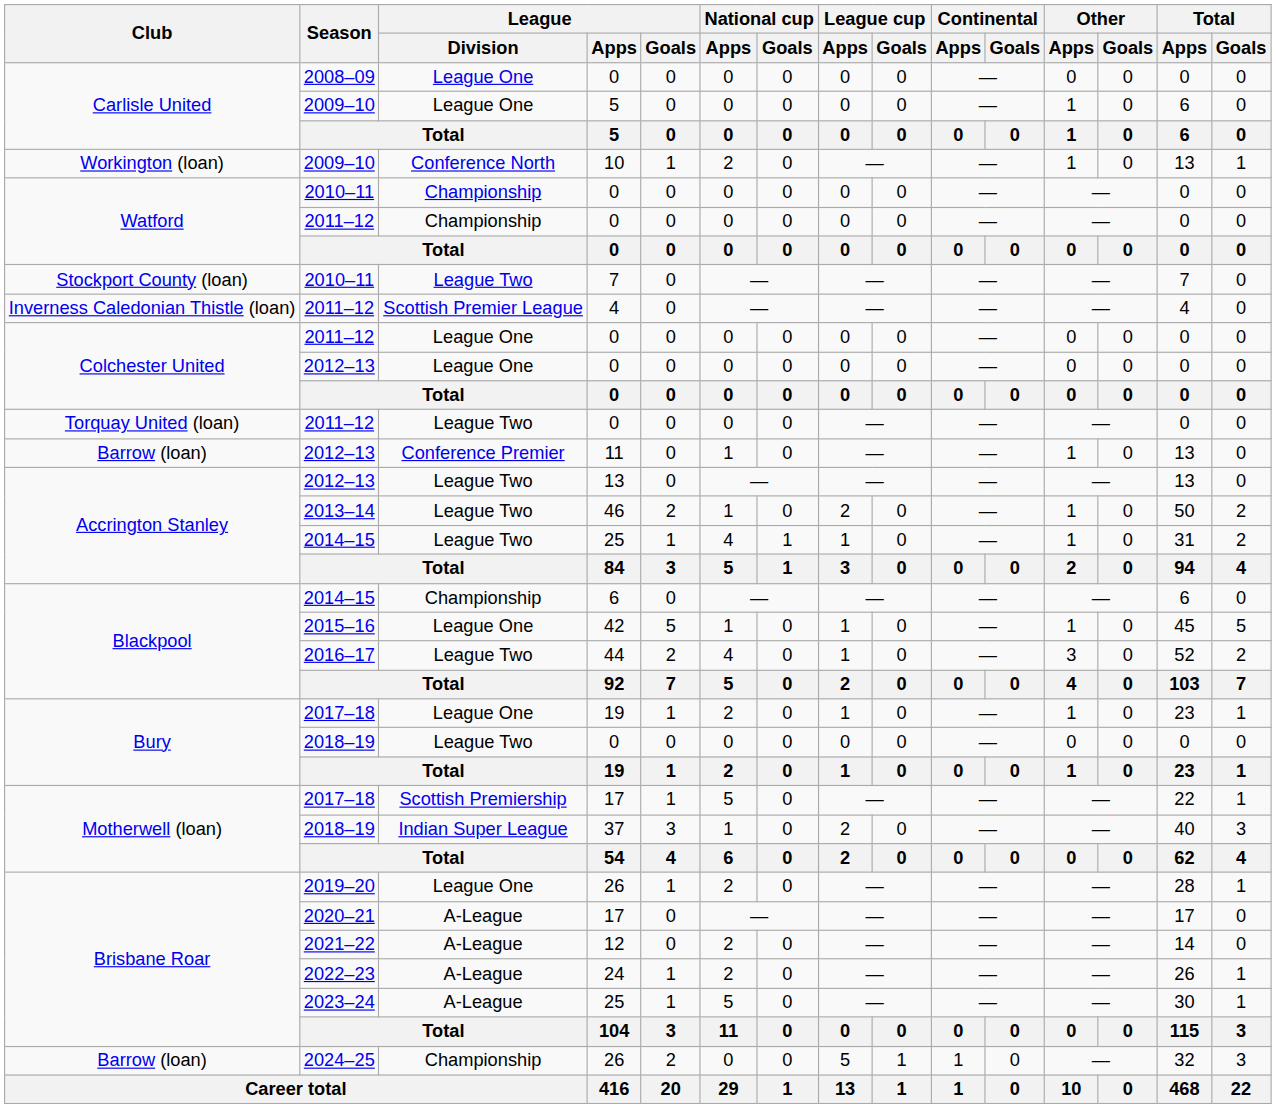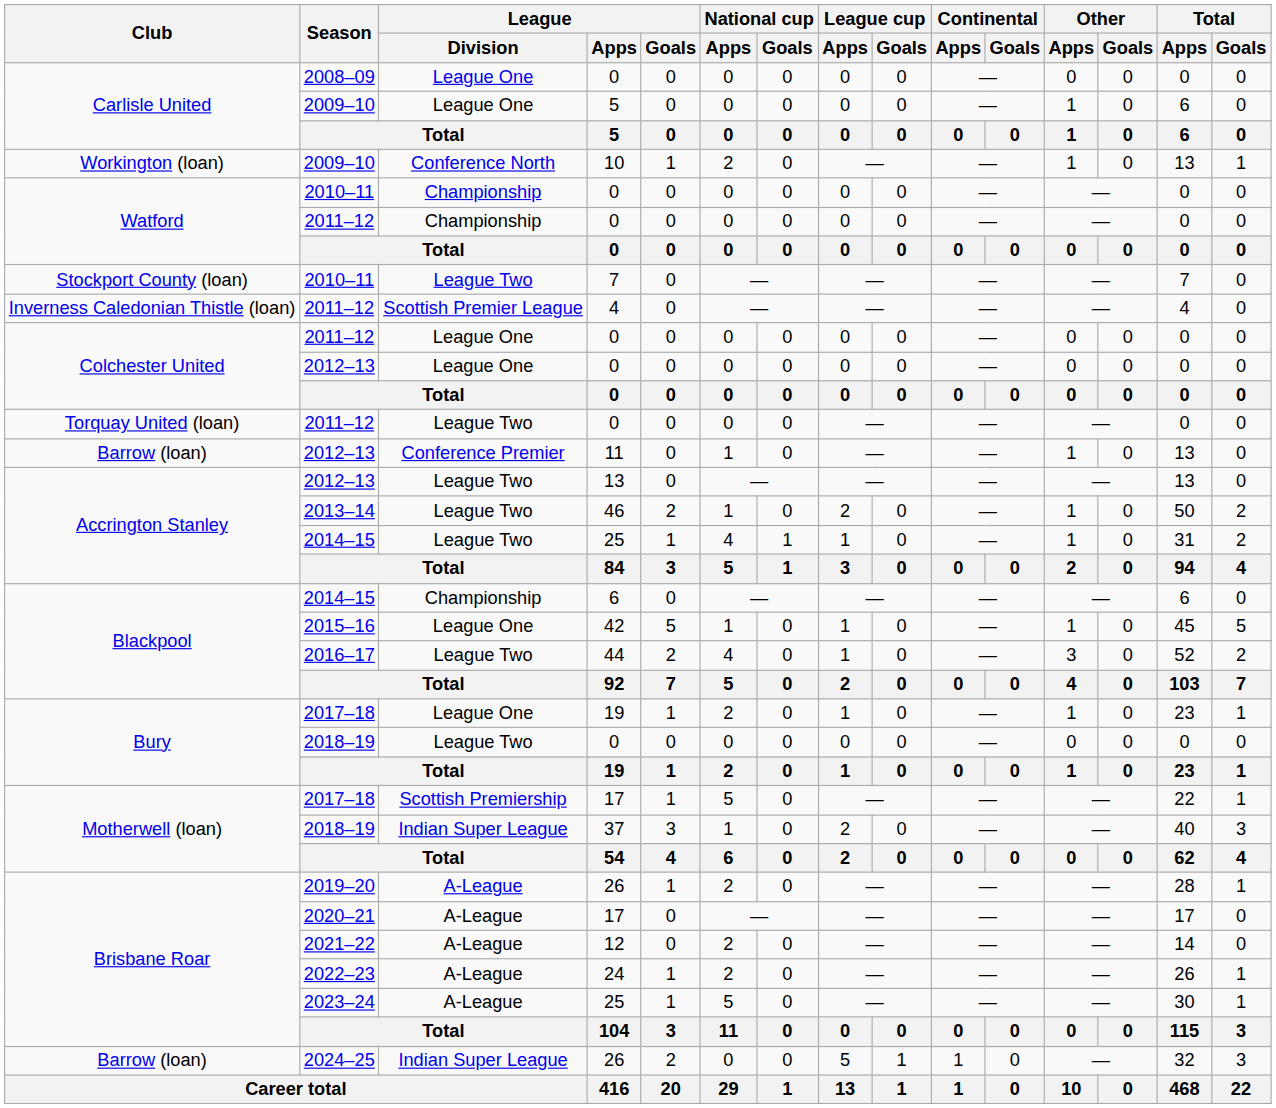 <table class="wikitable" style="text-align: center">
 <tr>
 <th rowspan="2">Club</th>
 <th rowspan="2">Season</th>
 <th colspan="3">League</th>
 <th colspan="2">National cup</th>
 <th colspan="2">League cup</th>
 <th colspan="2">Continental</th>
 <th colspan="2">Other</th>
 <th colspan="2">Total</th>
 </tr>
 <tr>
 <th>Division</th>
 <th>Apps</th>
 <th>Goals</th>
 <th>Apps</th>
 <th>Goals</th>
 <th>Apps</th>
 <th>Goals</th>
 <th>Apps</th>
 <th>Goals</th>
 <th>Apps</th>
 <th>Goals</th>
 <th>Apps</th>
 <th>Goals</th>
 </tr>
 <tr>
 <td rowspan="3"><a href='#'>Carlisle United</a></td>
 <td><a href='#'>2008–09</a></td>
 <td><a href='#'>League One</a></td>
 <td>0</td>
 <td>0</td>
 <td>0</td>
 <td>0</td>
 <td>0</td>
 <td>0</td>
 <td colspan="2">—</td>
 <td>0</td>
 <td>0</td>
 <td>0</td>
 <td>0</td>
 </tr>
 <tr>
 <td><a href='#'>2009–10</a></td>
 <td>League One</td>
 <td>5</td>
 <td>0</td>
 <td>0</td>
 <td>0</td>
 <td>0</td>
 <td>0</td>
 <td colspan="2">—</td>
 <td>1</td>
 <td>0</td>
 <td>6</td>
 <td>0</td>
 </tr>
 <tr>
 <th colspan="2">Total</th>
 <th>5</th>
 <th>0</th>
 <th>0</th>
 <th>0</th>
 <th>0</th>
 <th>0</th>
 <th>0</th>
 <th>0</th>
 <th>1</th>
 <th>0</th>
 <th>6</th>
 <th>0</th>
 </tr>
 <tr>
 <td><a href='#'>Workington</a> (loan)</td>
 <td><a href='#'>2009–10</a></td>
 <td><a href='#'>Conference North</a></td>
 <td>10</td>
 <td>1</td>
 <td>2</td>
 <td>0</td>
 <td colspan="2">—</td>
 <td colspan="2">—</td>
 <td>1</td>
 <td>0</td>
 <td>13</td>
 <td>1</td>
 </tr>
 <tr>
 <td rowspan="3"><a href='#'>Watford</a></td>
 <td><a href='#'>2010–11</a></td>
 <td><a href='#'>Championship</a></td>
 <td>0</td>
 <td>0</td>
 <td>0</td>
 <td>0</td>
 <td>0</td>
 <td>0</td>
 <td colspan="2">—</td>
 <td colspan="2">—</td>
 <td>0</td>
 <td>0</td>
 </tr>
 <tr>
 <td><a href='#'>2011–12</a></td>
 <td>Championship</td>
 <td>0</td>
 <td>0</td>
 <td>0</td>
 <td>0</td>
 <td>0</td>
 <td>0</td>
 <td colspan="2">—</td>
 <td colspan="2">—</td>
 <td>0</td>
 <td>0</td>
 </tr>
 <tr>
 <th colspan="2">Total</th>
 <th>0</th>
 <th>0</th>
 <th>0</th>
 <th>0</th>
 <th>0</th>
 <th>0</th>
 <th>0</th>
 <th>0</th>
 <th>0</th>
 <th>0</th>
 <th>0</th>
 <th>0</th>
 </tr>
 <tr>
 <td><a href='#'>Stockport County</a> (loan)</td>
 <td><a href='#'>2010–11</a></td>
 <td><a href='#'>League Two</a></td>
 <td>7</td>
 <td>0</td>
 <td colspan="2">—</td>
 <td colspan="2">—</td>
 <td colspan="2">—</td>
 <td colspan="2">—</td>
 <td>7</td>
 <td>0</td>
 </tr>
 <tr>
 <td><a href='#'>Inverness Caledonian Thistle</a> (loan)</td>
 <td><a href='#'>2011–12</a></td>
 <td><a href='#'>Scottish Premier League</a></td>
 <td>4</td>
 <td>0</td>
 <td colspan="2">—</td>
 <td colspan="2">—</td>
 <td colspan="2">—</td>
 <td colspan="2">—</td>
 <td>4</td>
 <td>0</td>
 </tr>
 <tr>
 <td rowspan=3><a href='#'>Colchester United</a></td>
 <td><a href='#'>2011–12</a></td>
 <td>League One</td>
 <td>0</td>
 <td>0</td>
 <td>0</td>
 <td>0</td>
 <td>0</td>
 <td>0</td>
 <td colspan="2">—</td>
 <td>0</td>
 <td>0</td>
 <td>0</td>
 <td>0</td>
 </tr>
 <tr>
 <td><a href='#'>2012–13</a></td>
 <td>League One</td>
 <td>0</td>
 <td>0</td>
 <td>0</td>
 <td>0</td>
 <td>0</td>
 <td>0</td>
 <td colspan="2">—</td>
 <td>0</td>
 <td>0</td>
 <td>0</td>
 <td>0</td>
 </tr>
 <tr>
 <th colspan=2>Total</th>
 <th>0</th>
 <th>0</th>
 <th>0</th>
 <th>0</th>
 <th>0</th>
 <th>0</th>
 <th>0</th>
 <th>0</th>
 <th>0</th>
 <th>0</th>
 <th>0</th>
 <th>0</th>
 </tr>
 <tr>
 <td><a href='#'>Torquay United</a> (loan)</td>
 <td><a href='#'>2011–12</a></td>
 <td>League Two</td>
 <td>0</td>
 <td>0</td>
 <td>0</td>
 <td>0</td>
 <td colspan="2">—</td>
 <td colspan="2">—</td>
 <td colspan="2">—</td>
 <td>0</td>
 <td>0</td>
 </tr>
 <tr>
 <td><a href='#'>Barrow</a> (loan)</td>
 <td><a href='#'>2012–13</a></td>
 <td><a href='#'>Conference Premier</a></td>
 <td>11</td>
 <td>0</td>
 <td>1</td>
 <td>0</td>
 <td colspan="2">—</td>
 <td colspan="2">—</td>
 <td>1</td>
 <td>0</td>
 <td>13</td>
 <td>0</td>
 </tr>
 <tr>
 <td rowspan="4"><a href='#'>Accrington Stanley</a></td>
 <td><a href='#'>2012–13</a></td>
 <td>League Two</td>
 <td>13</td>
 <td>0</td>
 <td colspan="2">—</td>
 <td colspan="2">—</td>
 <td colspan="2">—</td>
 <td colspan="2">—</td>
 <td>13</td>
 <td>0</td>
 </tr>
 <tr>
 <td><a href='#'>2013–14</a></td>
 <td>League Two</td>
 <td>46</td>
 <td>2</td>
 <td>1</td>
 <td>0</td>
 <td>2</td>
 <td>0</td>
 <td colspan="2">—</td>
 <td>1</td>
 <td>0</td>
 <td>50</td>
 <td>2</td>
 </tr>
 <tr>
 <td><a href='#'>2014–15</a></td>
 <td>League Two</td>
 <td>25</td>
 <td>1</td>
 <td>4</td>
 <td>1</td>
 <td>1</td>
 <td>0</td>
 <td colspan="2">—</td>
 <td>1</td>
 <td>0</td>
 <td>31</td>
 <td>2</td>
 </tr>
 <tr>
 <th colspan="2">Total</th>
 <th>84</th>
 <th>3</th>
 <th>5</th>
 <th>1</th>
 <th>3</th>
 <th>0</th>
 <th>0</th>
 <th>0</th>
 <th>2</th>
 <th>0</th>
 <th>94</th>
 <th>4</th>
 </tr>
 <tr>
 <td rowspan="4"><a href='#'>Blackpool</a></td>
 <td><a href='#'>2014–15</a></td>
 <td>Championship</td>
 <td>6</td>
 <td>0</td>
 <td colspan="2">—</td>
 <td colspan="2">—</td>
 <td colspan="2">—</td>
 <td colspan="2">—</td>
 <td>6</td>
 <td>0</td>
 </tr>
 <tr>
 <td><a href='#'>2015–16</a></td>
 <td>League One</td>
 <td>42</td>
 <td>5</td>
 <td>1</td>
 <td>0</td>
 <td>1</td>
 <td>0</td>
 <td colspan="2">—</td>
 <td>1</td>
 <td>0</td>
 <td>45</td>
 <td>5</td>
 </tr>
 <tr>
 <td><a href='#'>2016–17</a></td>
 <td>League Two</td>
 <td>44</td>
 <td>2</td>
 <td>4</td>
 <td>0</td>
 <td>1</td>
 <td>0</td>
 <td colspan="2">—</td>
 <td>3</td>
 <td>0</td>
 <td>52</td>
 <td>2</td>
 </tr>
 <tr>
 <th colspan="2">Total</th>
 <th>92</th>
 <th>7</th>
 <th>5</th>
 <th>0</th>
 <th>2</th>
 <th>0</th>
 <th>0</th>
 <th>0</th>
 <th>4</th>
 <th>0</th>
 <th>103</th>
 <th>7</th>
 </tr>
 <tr>
 <td rowspan=3><a href='#'>Bury</a></td>
 <td><a href='#'>2017–18</a></td>
 <td>League One</td>
 <td>19</td>
 <td>1</td>
 <td>2</td>
 <td>0</td>
 <td>1</td>
 <td>0</td>
 <td colspan="2">—</td>
 <td>1</td>
 <td>0</td>
 <td>23</td>
 <td>1</td>
 </tr>
 <tr>
 <td><a href='#'>2018–19</a></td>
 <td>League Two</td>
 <td>0</td>
 <td>0</td>
 <td>0</td>
 <td>0</td>
 <td>0</td>
 <td>0</td>
 <td colspan="2">—</td>
 <td>0</td>
 <td>0</td>
 <td>0</td>
 <td>0</td>
 </tr>
 <tr>
 <th colspan=2>Total</th>
 <th>19</th>
 <th>1</th>
 <th>2</th>
 <th>0</th>
 <th>1</th>
 <th>0</th>
 <th>0</th>
 <th>0</th>
 <th>1</th>
 <th>0</th>
 <th>23</th>
 <th>1</th>
 </tr>
 <tr>
 <td rowspan="3"><a href='#'>Motherwell</a> (loan)</td>
 <td><a href='#'>2017–18</a></td>
 <td><a href='#'>Scottish Premiership</a></td>
 <td>17</td>
 <td>1</td>
 <td>5</td>
 <td>0</td>
 <td colspan="2">—</td>
 <td colspan="2">—</td>
 <td colspan="2">—</td>
 <td>22</td>
 <td>1</td>
 </tr>
 <tr>
 <td><a href='#'>2018–19</a></td>
 <td><a href='#'>Indian Super League</a></td>
 <td>37</td>
 <td>3</td>
 <td>1</td>
 <td>0</td>
 <td>2</td>
 <td>0</td>
 <td colspan="2">—</td>
 <td colspan="2">—</td>
 <td>40</td>
 <td>3</td>
 </tr>
 <tr>
 <th colspan="2">Total</th>
 <th>54</th>
 <th>4</th>
 <th>6</th>
 <th>0</th>
 <th>2</th>
 <th>0</th>
 <th>0</th>
 <th>0</th>
 <th>0</th>
 <th>0</th>
 <th>62</th>
 <th>4</th>
 </tr>
 <tr>
 <td rowspan="6"><a href='#'>Brisbane Roar</a></td>
 <td><a href='#'>2019–20</a></td>
-<td>League One</td>
+<td><a href='#'>A-League</a></td>
 <td>26</td>
 <td>1</td>
 <td>2</td>
 <td>0</td>
 <td colspan="2">—</td>
 <td colspan="2">—</td>
 <td colspan="2">—</td>
 <td>28</td>
 <td>1</td>
 </tr>
 <tr>
 <td><a href='#'>2020–21</a></td>
 <td>A-League</td>
 <td>17</td>
 <td>0</td>
 <td colspan="2">—</td>
 <td colspan="2">—</td>
 <td colspan="2">—</td>
 <td colspan="2">—</td>
 <td>17</td>
 <td>0</td>
 </tr>
 <tr>
 <td><a href='#'>2021–22</a></td>
 <td>A-League</td>
 <td>12</td>
 <td>0</td>
 <td>2</td>
 <td>0</td>
 <td colspan="2">—</td>
 <td colspan="2">—</td>
 <td colspan="2">—</td>
 <td>14</td>
 <td>0</td>
 </tr>
 <tr>
 <td><a href='#'>2022–23</a></td>
 <td>A-League</td>
 <td>24</td>
 <td>1</td>
 <td>2</td>
 <td>0</td>
 <td colspan="2">—</td>
 <td colspan="2">—</td>
 <td colspan="2">—</td>
 <td>26</td>
 <td>1</td>
 </tr>
 <tr>
 <td><a href='#'>2023–24</a></td>
 <td>A-League</td>
 <td>25</td>
 <td>1</td>
 <td>5</td>
 <td>0</td>
 <td colspan="2">—</td>
 <td colspan="2">—</td>
 <td colspan="2">—</td>
 <td>30</td>
 <td>1</td>
 </tr>
 <tr>
 <th colspan="2">Total</th>
 <th>104</th>
 <th>3</th>
 <th>11</th>
 <th>0</th>
 <th>0</th>
 <th>0</th>
 <th>0</th>
 <th>0</th>
 <th>0</th>
 <th>0</th>
 <th>115</th>
 <th>3</th>
 </tr>
 <tr>
 <td><a href='#'>Barrow</a> (loan)</td>
 <td><a href='#'>2024–25</a></td>
-<td>Championship</td>
+<td><a href='#'>Indian Super League</a></td>
 <td>26</td>
 <td>2</td>
 <td>0</td>
 <td>0</td>
 <td>5</td>
 <td>1</td>
 <td>1</td>
 <td>0</td>
 <td colspan="2">—</td>
 <td>32</td>
 <td>3</td>
 </tr>
 <tr>
 <th colspan="3">Career total</th>
 <th>416</th>
 <th>20</th>
 <th>29</th>
 <th>1</th>
 <th>13</th>
 <th>1</th>
 <th>1</th>
 <th>0</th>
 <th>10</th>
 <th>0</th>
 <th>468</th>
 <th>22</th>
 </tr>
 </table>
